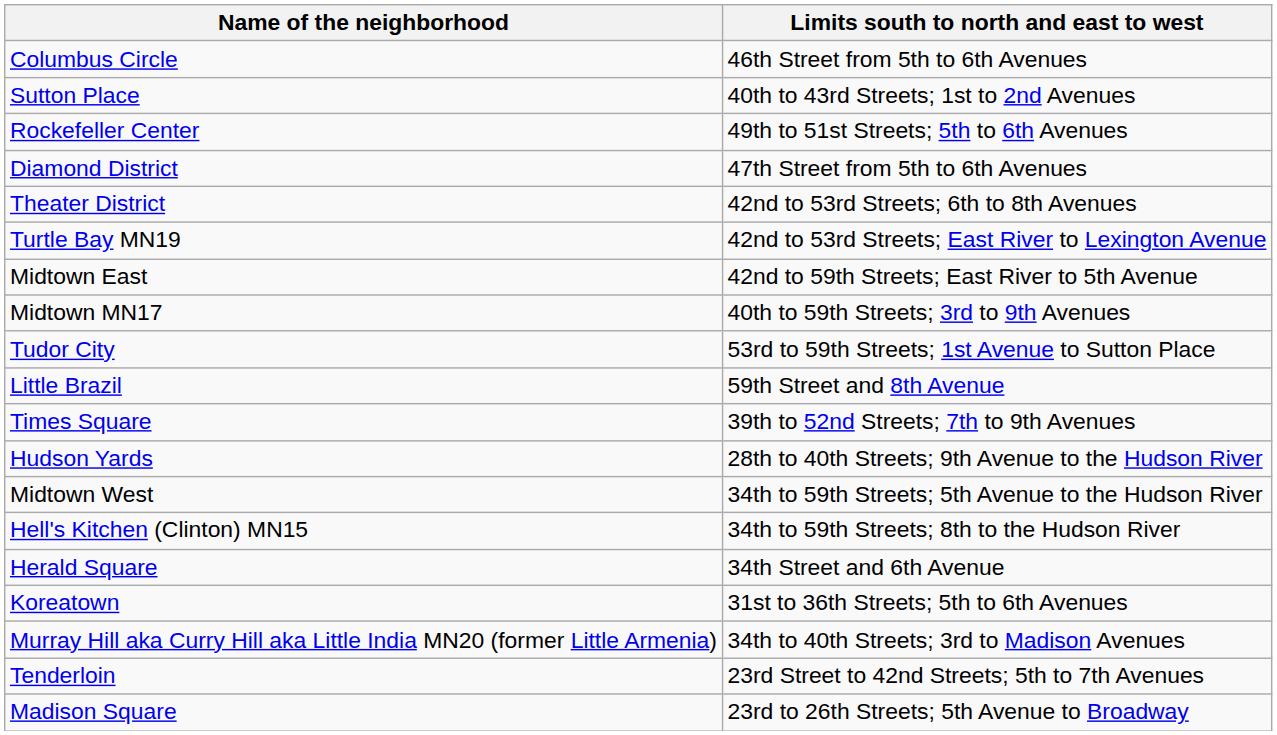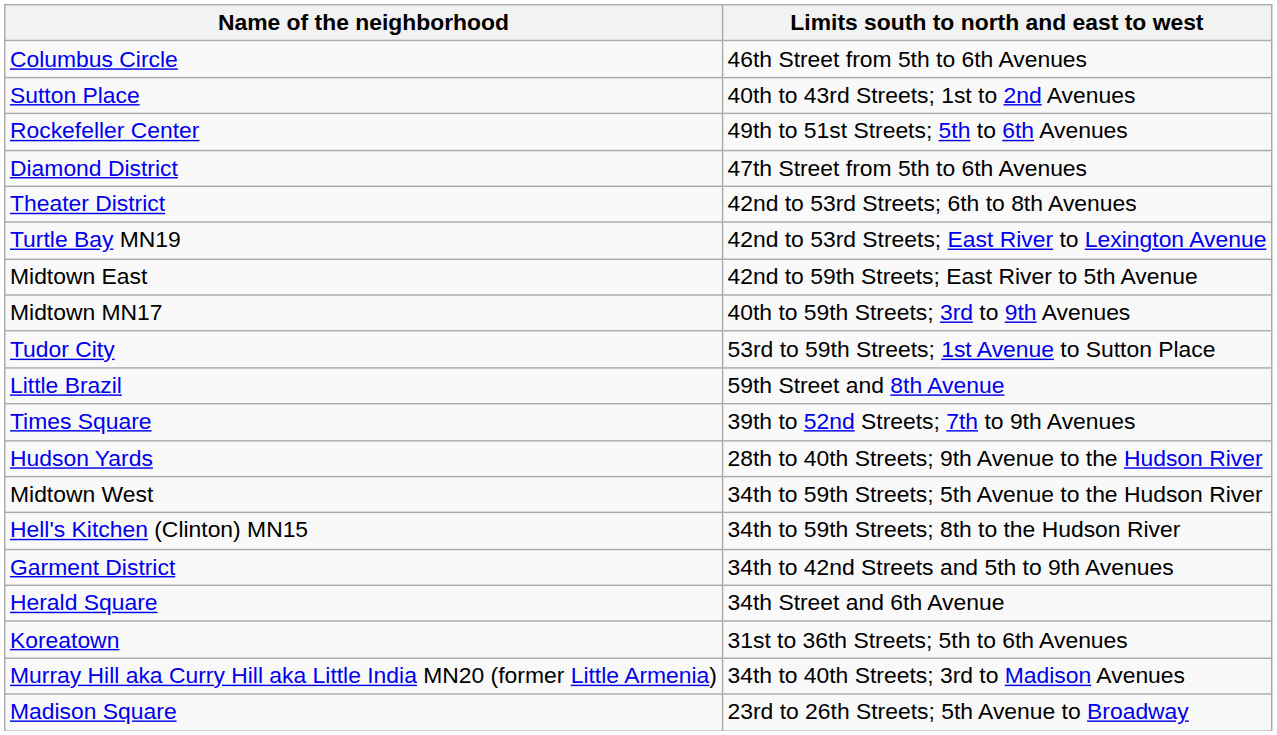 <table class="wikitable sortable">
 <tr>
 <th>Name of the neighborhood</th>
 <th>Limits south to north and east to west</th>
 </tr>
 <tr>
 <td><a href='#'>Columbus Circle</a></td>
 <td>46th Street from 5th to 6th Avenues</td>
 </tr>
 <tr>
 <td><a href='#'>Sutton Place</a></td>
 <td>40th to 43rd Streets; 1st to <a href='#'>2nd</a> Avenues</td>
 </tr>
 <tr>
 <td><a href='#'>Rockefeller Center</a></td>
 <td>49th to 51st Streets; <a href='#'>5th</a> to <a href='#'>6th</a> Avenues</td>
 </tr>
 <tr>
 <td><a href='#'>Diamond District</a></td>
 <td>47th Street from 5th to 6th Avenues</td>
 </tr>
 <tr>
 <td><a href='#'>Theater District</a></td>
 <td>42nd to 53rd Streets; 6th to 8th Avenues</td>
 </tr>
 <tr>
 <td><a href='#'>Turtle Bay</a> MN19</td>
 <td>42nd to 53rd Streets; <a href='#'>East River</a> to <a href='#'>Lexington Avenue</a></td>
 </tr>
 <tr>
 <td>Midtown East</td>
 <td>42nd to 59th Streets; East River to 5th Avenue</td>
 </tr>
 <tr>
 <td>Midtown MN17</td>
 <td>40th to 59th Streets; <a href='#'>3rd</a> to <a href='#'>9th</a> Avenues</td>
 </tr>
 <tr>
 <td><a href='#'>Tudor City</a></td>
 <td>53rd to 59th Streets; <a href='#'>1st Avenue</a> to Sutton Place</td>
 </tr>
 <tr>
 <td><a href='#'>Little Brazil</a></td>
 <td>59th Street and <a href='#'>8th Avenue</a></td>
 </tr>
 <tr>
 <td><a href='#'>Times Square</a></td>
 <td>39th to <a href='#'>52nd</a> Streets; <a href='#'>7th</a> to 9th Avenues</td>
 </tr>
 <tr>
 <td><a href='#'>Hudson Yards</a></td>
 <td>28th to 40th Streets; 9th Avenue to the <a href='#'>Hudson River</a></td>
 </tr>
 <tr>
 <td>Midtown West</td>
 <td>34th to 59th Streets; 5th Avenue to the Hudson River</td>
 </tr>
 <tr>
 <td><a href='#'>Hell's Kitchen</a> (Clinton) MN15</td>
 <td>34th to 59th Streets; 8th to the Hudson River</td>
 </tr>
 <tr>
+<td><a href='#'>Garment District</a></td>
+<td>34th to 42nd Streets and 5th to 9th Avenues</td>
+</tr>
+<tr>
 <td><a href='#'>Herald Square</a></td>
 <td>34th Street and 6th Avenue</td>
 </tr>
 <tr>
 <td><a href='#'>Koreatown</a></td>
 <td>31st to 36th Streets; 5th to 6th Avenues</td>
 </tr>
 <tr>
 <td><a href='#'>Murray Hill aka Curry Hill aka Little India</a> MN20 (former <a href='#'>Little Armenia</a>)</td>
 <td>34th to 40th Streets; 3rd to <a href='#'>Madison</a> Avenues</td>
 </tr>
 <tr>
-<td><a href='#'>Tenderloin</a></td>
-<td>23rd Street to 42nd Streets; 5th to 7th Avenues</td>
-</tr>
-<tr>
 <td><a href='#'>Madison Square</a></td>
 <td>23rd to 26th Streets; 5th Avenue to <a href='#'>Broadway</a></td>
 </tr>
 </table>
